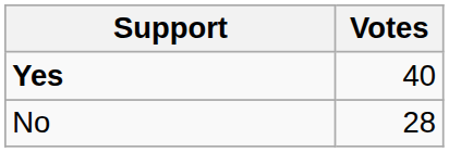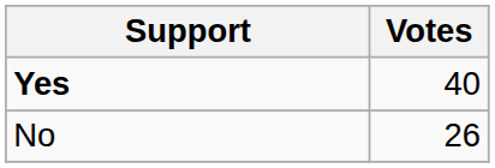 <table class="wikitable">
 <tr>
 <th style="width: 170px">Support</th>
 <th style="width: 50px">Votes</th>
 </tr>
 <tr>
 <td style="width: 170px"><strong>Yes</strong></td>
 <td style="text-align:right;">40</td>
 </tr>
 <tr>
 <td style="width: 170px">No</td>
-<td style="text-align:right;">28</td>
+<td style="text-align:right;">26</td>
 </tr>
 </table>
